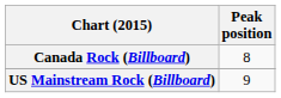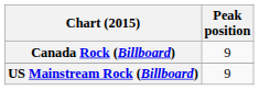 <table class="wikitable sortable plainrowheaders" style="text-align:center">
 <tr>
 <th scope="col">Chart (2015)</th>
 <th scope="col">Peak<br> position</th>
 </tr>
 <tr>
 <th scope="row">Canada <a href='#'>Rock</a> (<a href='#'><em>Billboard</em></a>)</th>
-<td>8</td>
+<td>9</td>
 </tr>
 <tr>
 </tr>
 <tr>
 <th scope="row">US <a href='#'>Mainstream Rock</a> (<a href='#'><em>Billboard</em></a>)</th>
 <td>9</td>
 </tr>
 </table>
